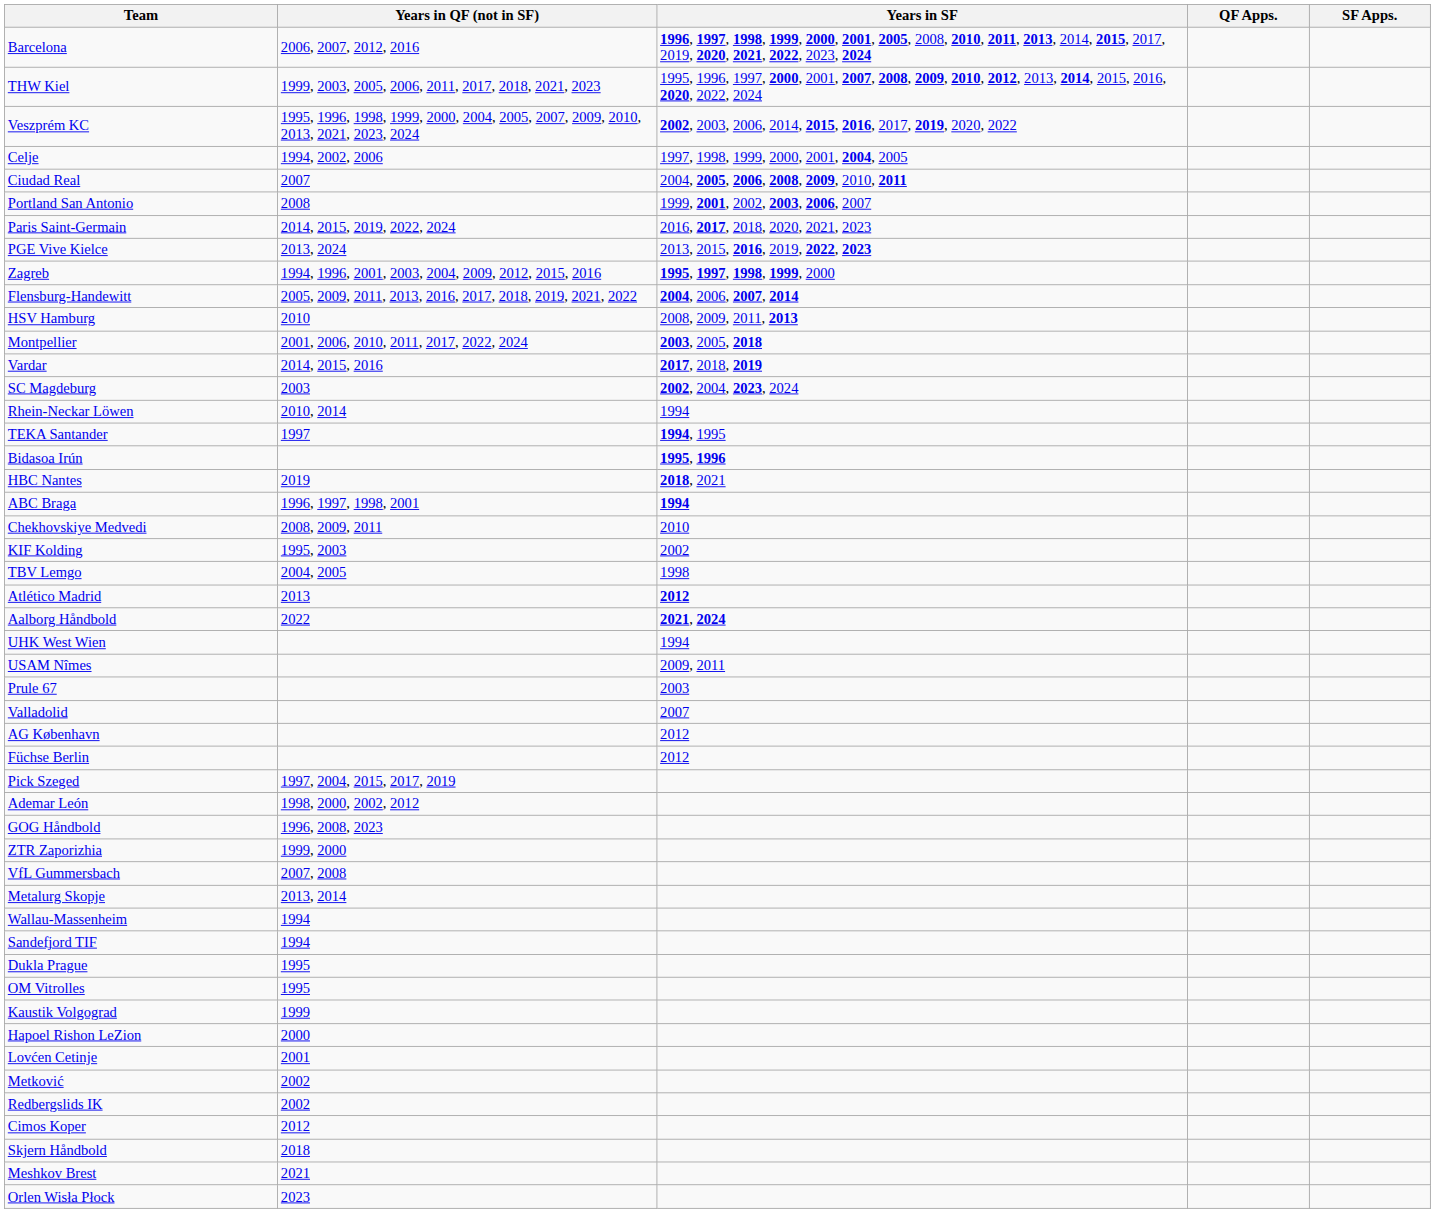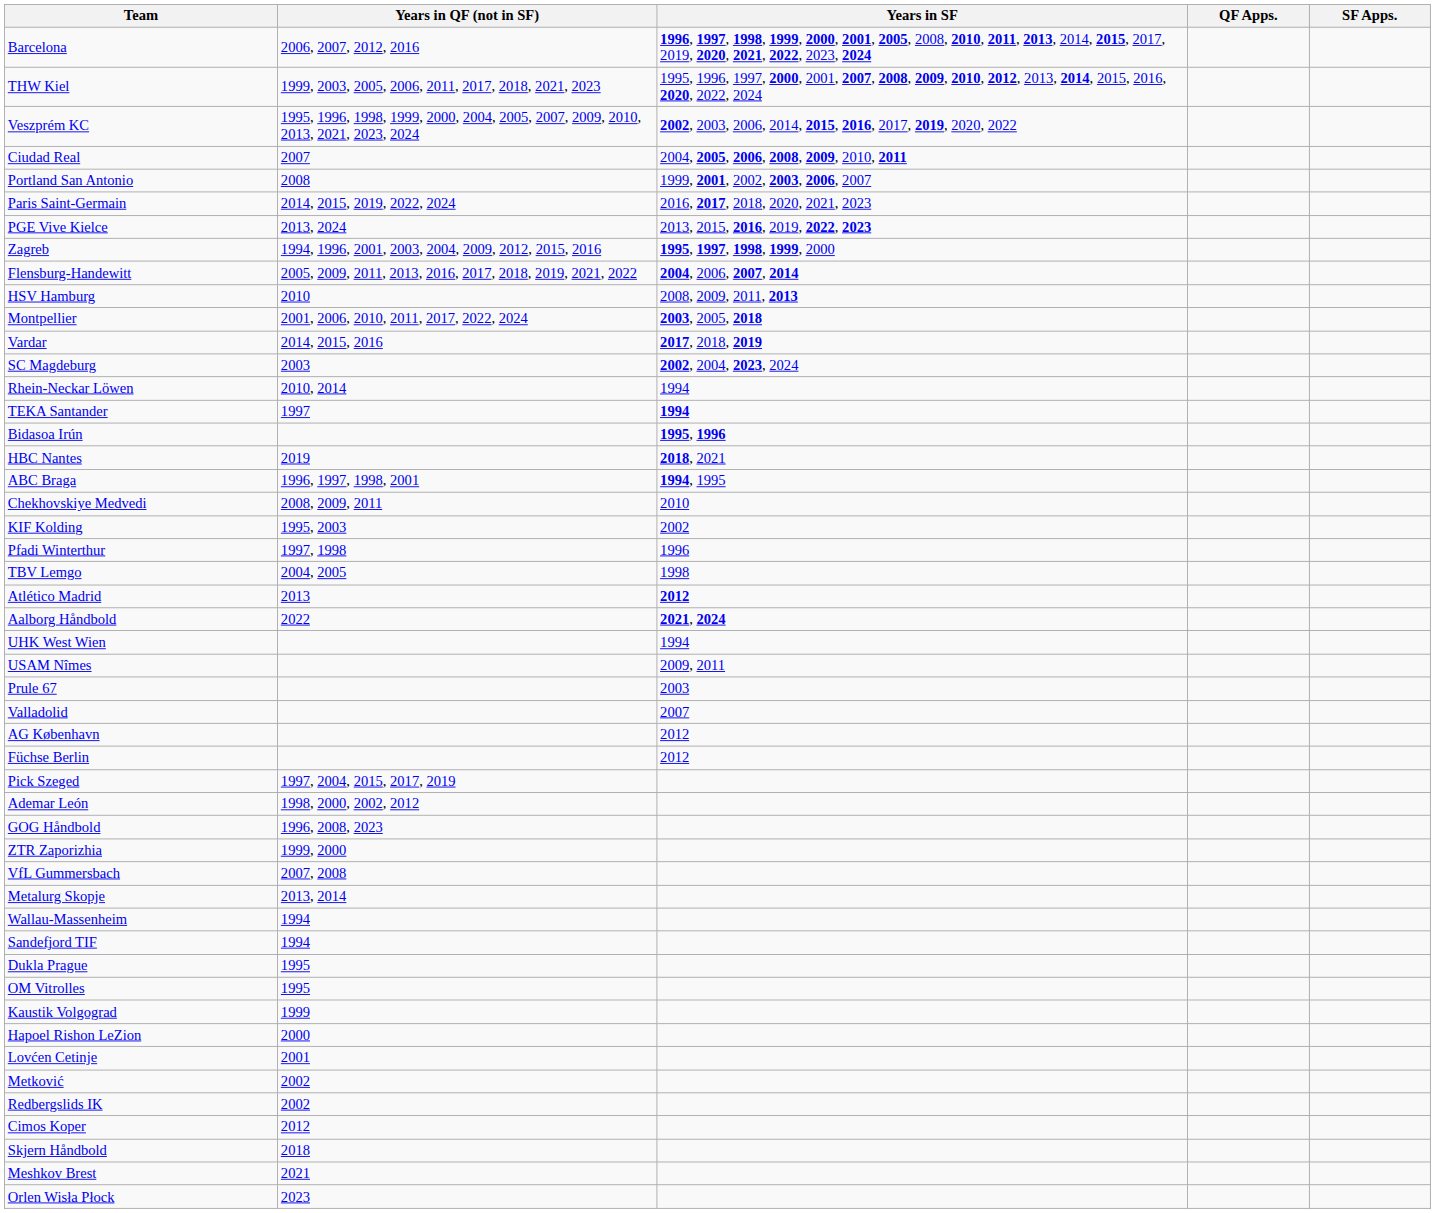 <table class="wikitable sortable">
 <tr>
 <th width=18%>Team</th>
 <th width=25%>Years in QF (not in SF)</th>
 <th width=35%>Years in SF</th>
 <th width=8%>QF Apps.</th>
 <th width=8%>SF Apps.</th>
 </tr>
 <tr>
 <td> <a href='#'>Barcelona</a></td>
 <td><a href='#'>2006</a>, <a href='#'>2007</a>, <a href='#'>2012</a>, <a href='#'>2016</a></td>
 <td><strong><a href='#'>1996</a></strong>, <strong><a href='#'>1997</a></strong>, <strong><a href='#'>1998</a></strong>, <strong><a href='#'>1999</a></strong>, <strong><a href='#'>2000</a></strong>, <strong><a href='#'>2001</a></strong>, <strong><a href='#'>2005</a></strong>, <a href='#'>2008</a>, <strong><a href='#'>2010</a></strong>, <strong><a href='#'>2011</a></strong>, <strong><a href='#'>2013</a></strong>, <a href='#'>2014</a>, <strong><a href='#'>2015</a></strong>, <a href='#'>2017</a>, <a href='#'>2019</a>, <strong><a href='#'>2020</a></strong>, <strong><a href='#'>2021</a></strong>, <strong><a href='#'>2022</a></strong>, <a href='#'>2023</a>, <strong><a href='#'>2024</a></strong></td>
 <td></td>
 <td></td>
 </tr>
 <tr>
 <td> <a href='#'>THW Kiel</a></td>
 <td><a href='#'>1999</a>, <a href='#'>2003</a>, <a href='#'>2005</a>, <a href='#'>2006</a>, <a href='#'>2011</a>, <a href='#'>2017</a>, <a href='#'>2018</a>, <a href='#'>2021</a>, <a href='#'>2023</a></td>
 <td><a href='#'>1995</a>, <a href='#'>1996</a>, <a href='#'>1997</a>, <strong><a href='#'>2000</a></strong>, <a href='#'>2001</a>, <strong><a href='#'>2007</a></strong>, <strong><a href='#'>2008</a></strong>, <strong><a href='#'>2009</a></strong>, <strong><a href='#'>2010</a></strong>, <strong><a href='#'>2012</a></strong>, <a href='#'>2013</a>, <strong><a href='#'>2014</a></strong>, <a href='#'>2015</a>, <a href='#'>2016</a>, <strong><a href='#'>2020</a></strong>, <a href='#'>2022</a>, <a href='#'>2024</a></td>
 <td></td>
 <td></td>
 </tr>
 <tr>
 <td> <a href='#'>Veszprém KC</a></td>
 <td><a href='#'>1995</a>, <a href='#'>1996</a>, <a href='#'>1998</a>, <a href='#'>1999</a>, <a href='#'>2000</a>, <a href='#'>2004</a>, <a href='#'>2005</a>, <a href='#'>2007</a>, <a href='#'>2009</a>, <a href='#'>2010</a>, <a href='#'>2013</a>, <a href='#'>2021</a>, <a href='#'>2023</a>, <a href='#'>2024</a></td>
 <td><strong><a href='#'>2002</a></strong>, <a href='#'>2003</a>, <a href='#'>2006</a>, <a href='#'>2014</a>, <strong><a href='#'>2015</a></strong>, <strong><a href='#'>2016</a></strong>, <a href='#'>2017</a>, <strong><a href='#'>2019</a></strong>, <a href='#'>2020</a>, <a href='#'>2022</a></td>
-<td></td>
-<td></td>
-</tr>
-<tr>
-<td> <a href='#'>Celje</a></td>
-<td><a href='#'>1994</a>, <a href='#'>2002</a>, <a href='#'>2006</a></td>
-<td><a href='#'>1997</a>, <a href='#'>1998</a>, <a href='#'>1999</a>, <a href='#'>2000</a>, <a href='#'>2001</a>, <strong><a href='#'>2004</a></strong>, <a href='#'>2005</a></td>
 <td></td>
 <td></td>
 </tr>
 <tr>
 <td> <a href='#'>Ciudad Real</a></td>
 <td><a href='#'>2007</a></td>
 <td><a href='#'>2004</a>, <strong><a href='#'>2005</a></strong>, <strong><a href='#'>2006</a></strong>, <strong><a href='#'>2008</a></strong>, <strong><a href='#'>2009</a></strong>, <a href='#'>2010</a>, <strong><a href='#'>2011</a></strong></td>
 <td></td>
 <td></td>
 </tr>
 <tr>
 <td> <a href='#'>Portland San Antonio</a></td>
 <td><a href='#'>2008</a></td>
 <td><a href='#'>1999</a>, <strong><a href='#'>2001</a></strong>, <a href='#'>2002</a>, <strong><a href='#'>2003</a></strong>, <strong><a href='#'>2006</a></strong>, <a href='#'>2007</a></td>
 <td></td>
 <td></td>
 </tr>
 <tr>
 <td> <a href='#'>Paris Saint-Germain</a></td>
 <td><a href='#'>2014</a>, <a href='#'>2015</a>, <a href='#'>2019</a>, <a href='#'>2022</a>, <a href='#'>2024</a></td>
 <td><a href='#'>2016</a>, <strong><a href='#'>2017</a></strong>, <a href='#'>2018</a>, <a href='#'>2020</a>, <a href='#'>2021</a>, <a href='#'>2023</a></td>
 <td></td>
 <td></td>
 </tr>
 <tr>
 <td> <a href='#'>PGE Vive Kielce</a></td>
 <td><a href='#'>2013</a>, <a href='#'>2024</a></td>
 <td><a href='#'>2013</a>, <a href='#'>2015</a>, <strong><a href='#'>2016</a></strong>, <a href='#'>2019</a>, <strong><a href='#'>2022</a></strong>, <strong><a href='#'>2023</a></strong></td>
 <td></td>
 <td></td>
 </tr>
 <tr>
 <td> <a href='#'>Zagreb</a></td>
 <td><a href='#'>1994</a>, <a href='#'>1996</a>, <a href='#'>2001</a>, <a href='#'>2003</a>, <a href='#'>2004</a>, <a href='#'>2009</a>, <a href='#'>2012</a>, <a href='#'>2015</a>, <a href='#'>2016</a></td>
 <td><strong><a href='#'>1995</a></strong>, <strong><a href='#'>1997</a></strong>, <strong><a href='#'>1998</a></strong>, <strong><a href='#'>1999</a></strong>, <a href='#'>2000</a></td>
 <td></td>
 <td></td>
 </tr>
 <tr>
 <td> <a href='#'>Flensburg-Handewitt</a></td>
 <td><a href='#'>2005</a>, <a href='#'>2009</a>, <a href='#'>2011</a>, <a href='#'>2013</a>, <a href='#'>2016</a>, <a href='#'>2017</a>, <a href='#'>2018</a>, <a href='#'>2019</a>, <a href='#'>2021</a>, <a href='#'>2022</a></td>
 <td><strong><a href='#'>2004</a></strong>, <a href='#'>2006</a>, <strong><a href='#'>2007</a></strong>, <strong><a href='#'>2014</a></strong></td>
 <td></td>
 <td></td>
 </tr>
 <tr>
 <td> <a href='#'>HSV Hamburg</a></td>
 <td><a href='#'>2010</a></td>
 <td><a href='#'>2008</a>, <a href='#'>2009</a>, <a href='#'>2011</a>, <strong><a href='#'>2013</a></strong></td>
 <td></td>
 <td></td>
 </tr>
 <tr>
 <td> <a href='#'>Montpellier</a></td>
 <td><a href='#'>2001</a>, <a href='#'>2006</a>, <a href='#'>2010</a>, <a href='#'>2011</a>, <a href='#'>2017</a>, <a href='#'>2022</a>, <a href='#'>2024</a></td>
 <td><strong><a href='#'>2003</a></strong>, <a href='#'>2005</a>, <strong><a href='#'>2018</a></strong></td>
 <td></td>
 <td></td>
 </tr>
 <tr>
 <td> <a href='#'>Vardar</a></td>
 <td><a href='#'>2014</a>, <a href='#'>2015</a>, <a href='#'>2016</a></td>
 <td><strong><a href='#'>2017</a></strong>, <a href='#'>2018</a>, <strong><a href='#'>2019</a></strong></td>
 <td></td>
 <td></td>
 </tr>
 <tr>
 <td> <a href='#'>SC Magdeburg</a></td>
 <td><a href='#'>2003</a></td>
 <td><strong><a href='#'>2002</a></strong>, <a href='#'>2004</a>, <strong><a href='#'>2023</a></strong>, <a href='#'>2024</a></td>
 <td></td>
 <td></td>
 </tr>
 <tr>
 <td> <a href='#'>Rhein-Neckar Löwen</a></td>
 <td><a href='#'>2010</a>, <a href='#'>2014</a></td>
 <td><a href='#'>1994</a></td>
 <td></td>
 <td></td>
 </tr>
 <tr>
 <td> <a href='#'>TEKA Santander</a></td>
 <td><a href='#'>1997</a></td>
-<td><strong><a href='#'>1994</a></strong>, <a href='#'>1995</a></td>
+<td><strong><a href='#'>1994</a></strong></td>
 <td></td>
 <td></td>
 </tr>
 <tr>
 <td> <a href='#'>Bidasoa Irún</a></td>
 <td></td>
 <td><strong><a href='#'>1995</a></strong>, <strong><a href='#'>1996</a></strong></td>
 <td></td>
 <td></td>
 </tr>
 <tr>
 <td> <a href='#'>HBC Nantes</a></td>
 <td><a href='#'>2019</a></td>
 <td><strong><a href='#'>2018</a></strong>, <a href='#'>2021</a></td>
 <td></td>
 <td></td>
 </tr>
 <tr>
 <td> <a href='#'>ABC Braga</a></td>
 <td><a href='#'>1996</a>, <a href='#'>1997</a>, <a href='#'>1998</a>, <a href='#'>2001</a></td>
-<td><strong><a href='#'>1994</a></strong></td>
+<td><strong><a href='#'>1994</a></strong>, <a href='#'>1995</a></td>
 <td></td>
 <td></td>
 </tr>
 <tr>
 <td> <a href='#'>Chekhovskiye Medvedi</a></td>
 <td><a href='#'>2008</a>, <a href='#'>2009</a>, <a href='#'>2011</a></td>
 <td><a href='#'>2010</a></td>
 <td></td>
 <td></td>
 </tr>
 <tr>
 <td> <a href='#'>KIF Kolding</a></td>
 <td><a href='#'>1995</a>, <a href='#'>2003</a></td>
 <td><a href='#'>2002</a></td>
+<td></td>
+<td></td>
+</tr>
+<tr>
+<td> <a href='#'>Pfadi Winterthur</a></td>
+<td><a href='#'>1997</a>, <a href='#'>1998</a></td>
+<td><a href='#'>1996</a></td>
 <td></td>
 <td></td>
 </tr>
 <tr>
 <td> <a href='#'>TBV Lemgo</a></td>
 <td><a href='#'>2004</a>, <a href='#'>2005</a></td>
 <td><a href='#'>1998</a></td>
 <td></td>
 <td></td>
 </tr>
 <tr>
 <td> <a href='#'>Atlético Madrid</a></td>
 <td><a href='#'>2013</a></td>
 <td><strong><a href='#'>2012</a></strong></td>
 <td></td>
 <td></td>
 </tr>
 <tr>
 <td> <a href='#'>Aalborg Håndbold</a></td>
 <td><a href='#'>2022</a></td>
 <td><strong><a href='#'>2021</a></strong>, <strong><a href='#'>2024</a></strong></td>
 <td></td>
 <td></td>
 </tr>
 <tr>
 <td> <a href='#'>UHK West Wien</a></td>
 <td></td>
 <td><a href='#'>1994</a></td>
 <td></td>
 <td></td>
 </tr>
 <tr>
 <td> <a href='#'>USAM Nîmes</a></td>
 <td></td>
 <td><a href='#'>2009</a>, <a href='#'>2011</a></td>
 <td></td>
 <td></td>
 </tr>
 <tr>
 <td> <a href='#'>Prule 67</a></td>
 <td></td>
 <td><a href='#'>2003</a></td>
 <td></td>
 <td></td>
 </tr>
 <tr>
 <td> <a href='#'>Valladolid</a></td>
 <td></td>
 <td><a href='#'>2007</a></td>
 <td></td>
 <td></td>
 </tr>
 <tr>
 <td> <a href='#'>AG København</a></td>
 <td></td>
 <td><a href='#'>2012</a></td>
 <td></td>
 <td></td>
 </tr>
 <tr>
 <td> <a href='#'>Füchse Berlin</a></td>
 <td></td>
 <td><a href='#'>2012</a></td>
 <td></td>
 <td></td>
 </tr>
 <tr>
 <td> <a href='#'>Pick Szeged</a></td>
 <td><a href='#'>1997</a>, <a href='#'>2004</a>, <a href='#'>2015</a>, <a href='#'>2017</a>, <a href='#'>2019</a></td>
 <td></td>
 <td></td>
 <td></td>
 </tr>
 <tr>
 <td> <a href='#'>Ademar León</a></td>
 <td><a href='#'>1998</a>, <a href='#'>2000</a>, <a href='#'>2002</a>, <a href='#'>2012</a></td>
 <td></td>
 <td></td>
 <td></td>
 </tr>
 <tr>
 <td> <a href='#'>GOG Håndbold</a></td>
 <td><a href='#'>1996</a>, <a href='#'>2008</a>, <a href='#'>2023</a></td>
 <td></td>
 <td></td>
 <td></td>
 </tr>
 <tr>
 <td> <a href='#'>ZTR Zaporizhia</a></td>
 <td><a href='#'>1999</a>, <a href='#'>2000</a></td>
 <td></td>
 <td></td>
 <td></td>
 </tr>
 <tr>
 <td> <a href='#'>VfL Gummersbach</a></td>
 <td><a href='#'>2007</a>, <a href='#'>2008</a></td>
 <td></td>
 <td></td>
 <td></td>
 </tr>
 <tr>
 <td> <a href='#'>Metalurg Skopje</a></td>
 <td><a href='#'>2013</a>, <a href='#'>2014</a></td>
 <td></td>
 <td></td>
 <td></td>
 </tr>
 <tr>
 <td> <a href='#'>Wallau-Massenheim</a></td>
 <td><a href='#'>1994</a></td>
 <td></td>
 <td></td>
 <td></td>
 </tr>
 <tr>
 <td> <a href='#'>Sandefjord TIF</a></td>
 <td><a href='#'>1994</a></td>
 <td></td>
 <td></td>
 <td></td>
 </tr>
 <tr>
 <td> <a href='#'>Dukla Prague</a></td>
 <td><a href='#'>1995</a></td>
 <td></td>
 <td></td>
 <td></td>
 </tr>
 <tr>
 <td> <a href='#'>OM Vitrolles</a></td>
 <td><a href='#'>1995</a></td>
 <td></td>
 <td></td>
 <td></td>
 </tr>
 <tr>
 <td> <a href='#'>Kaustik Volgograd</a></td>
 <td><a href='#'>1999</a></td>
 <td></td>
 <td></td>
 <td></td>
 </tr>
 <tr>
 <td> <a href='#'>Hapoel Rishon LeZion</a></td>
 <td><a href='#'>2000</a></td>
 <td></td>
 <td></td>
 <td></td>
 </tr>
 <tr>
 <td> <a href='#'>Lovćen Cetinje</a></td>
 <td><a href='#'>2001</a></td>
 <td></td>
 <td></td>
 <td></td>
 </tr>
 <tr>
 <td> <a href='#'>Metković</a></td>
 <td><a href='#'>2002</a></td>
 <td></td>
 <td></td>
 <td></td>
 </tr>
 <tr>
 <td> <a href='#'>Redbergslids IK</a></td>
 <td><a href='#'>2002</a></td>
 <td></td>
 <td></td>
 <td></td>
 </tr>
 <tr>
 <td> <a href='#'>Cimos Koper</a></td>
 <td><a href='#'>2012</a></td>
 <td></td>
 <td></td>
 <td></td>
 </tr>
 <tr>
 <td> <a href='#'>Skjern Håndbold</a></td>
 <td><a href='#'>2018</a></td>
 <td></td>
 <td></td>
 <td></td>
 </tr>
 <tr>
 <td> <a href='#'>Meshkov Brest</a></td>
 <td><a href='#'>2021</a></td>
 <td></td>
 <td></td>
 <td></td>
 </tr>
 <tr>
 <td> <a href='#'>Orlen Wisła Płock</a></td>
 <td><a href='#'>2023</a></td>
 <td></td>
 <td></td>
 <td></td>
 </tr>
 </table>
